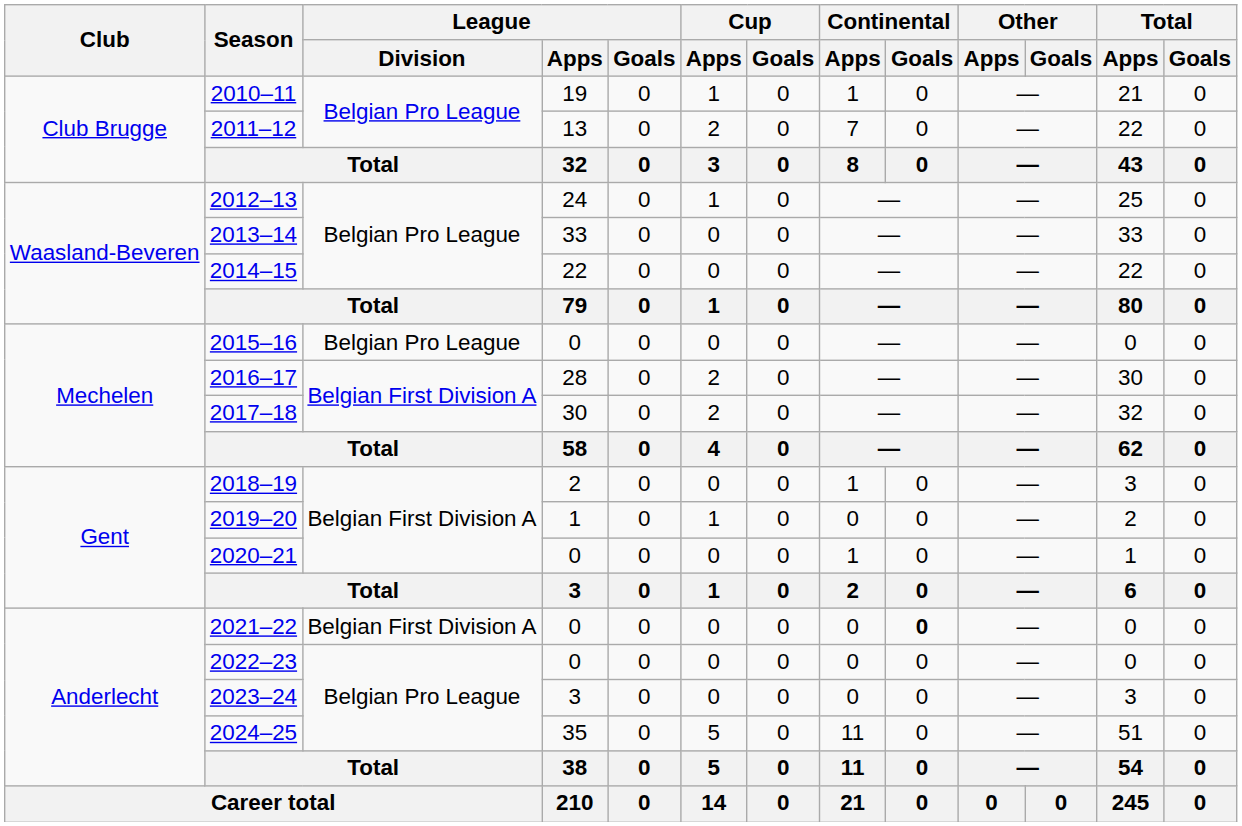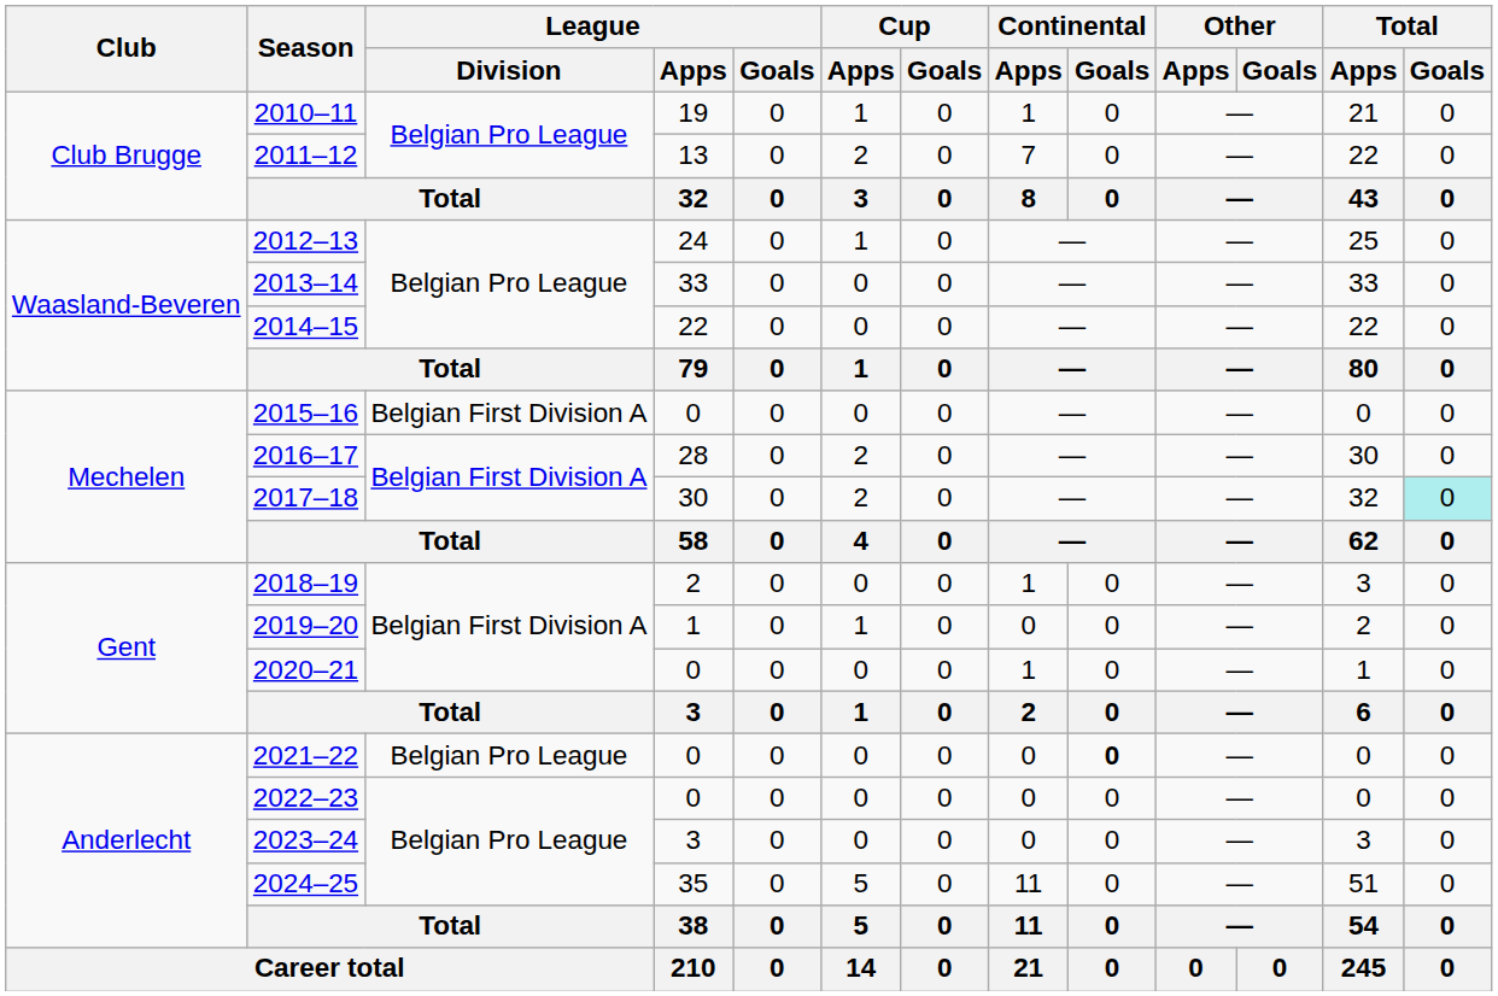 <table class="wikitable" style="text-align: center;">
 <tr>
 <th rowspan=2>Club</th>
 <th rowspan=2>Season</th>
 <th colspan=3>League</th>
 <th colspan=2>Cup</th>
 <th colspan=2>Continental</th>
 <th colspan=2>Other</th>
 <th colspan=2>Total</th>
 </tr>
 <tr>
 <th>Division</th>
 <th>Apps</th>
 <th>Goals</th>
 <th>Apps</th>
 <th>Goals</th>
 <th>Apps</th>
 <th>Goals</th>
 <th>Apps</th>
 <th>Goals</th>
 <th>Apps</th>
 <th>Goals</th>
 </tr>
 <tr>
 <td rowspan="3"><a href='#'>Club Brugge</a></td>
 <td><a href='#'>2010–11</a></td>
 <td rowspan="2"><a href='#'>Belgian Pro League</a></td>
 <td>19</td>
 <td>0</td>
 <td>1</td>
 <td>0</td>
 <td>1</td>
 <td>0</td>
 <td colspan="2">—</td>
 <td>21</td>
 <td>0</td>
 </tr>
 <tr>
 <td><a href='#'>2011–12</a></td>
 <td>13</td>
 <td>0</td>
 <td>2</td>
 <td>0</td>
 <td>7</td>
 <td>0</td>
 <td colspan="2">—</td>
 <td>22</td>
 <td>0</td>
 </tr>
 <tr>
 <th colspan=2>Total</th>
 <th>32</th>
 <th>0</th>
 <th>3</th>
 <th>0</th>
 <th>8</th>
 <th>0</th>
 <th colspan="2">—</th>
 <th>43</th>
 <th>0</th>
 </tr>
 <tr>
 <td rowspan="4"><a href='#'>Waasland-Beveren</a></td>
 <td><a href='#'>2012–13</a></td>
 <td rowspan="3">Belgian Pro League</td>
 <td>24</td>
 <td>0</td>
 <td>1</td>
 <td>0</td>
 <td colspan="2">—</td>
 <td colspan="2">—</td>
 <td>25</td>
 <td>0</td>
 </tr>
 <tr>
 <td><a href='#'>2013–14</a></td>
 <td>33</td>
 <td>0</td>
 <td>0</td>
 <td>0</td>
 <td colspan="2">—</td>
 <td colspan="2">—</td>
 <td>33</td>
 <td>0</td>
 </tr>
 <tr>
 <td><a href='#'>2014–15</a></td>
 <td>22</td>
 <td>0</td>
 <td>0</td>
 <td>0</td>
 <td colspan="2">—</td>
 <td colspan="2">—</td>
 <td>22</td>
 <td>0</td>
 </tr>
 <tr>
 <th colspan=2>Total</th>
 <th>79</th>
 <th>0</th>
 <th>1</th>
 <th>0</th>
 <th colspan="2">—</th>
 <th colspan="2">—</th>
 <th>80</th>
 <th>0</th>
 </tr>
 <tr>
 <td rowspan="4"><a href='#'>Mechelen</a></td>
 <td><a href='#'>2015–16</a></td>
-<td>Belgian Pro League</td>
+<td>Belgian First Division A</td>
 <td>0</td>
 <td>0</td>
 <td>0</td>
 <td>0</td>
 <td colspan="2">—</td>
 <td colspan="2">—</td>
 <td>0</td>
 <td>0</td>
 </tr>
 <tr>
 <td><a href='#'>2016–17</a></td>
 <td rowspan="2"><a href='#'>Belgian First Division A</a></td>
 <td>28</td>
 <td>0</td>
 <td>2</td>
 <td>0</td>
 <td colspan="2">—</td>
 <td colspan="2">—</td>
 <td>30</td>
 <td>0</td>
 </tr>
 <tr>
 <td><a href='#'>2017–18</a></td>
 <td>30</td>
 <td>0</td>
 <td>2</td>
 <td>0</td>
 <td colspan="2">—</td>
 <td colspan="2">—</td>
 <td>32</td>
-<td>0</td>
+<td style="background: paleturquoise;">0</td>
 </tr>
 <tr>
 <th colspan=2>Total</th>
 <th>58</th>
 <th>0</th>
 <th>4</th>
 <th>0</th>
 <th colspan="2">—</th>
 <th colspan="2">—</th>
 <th>62</th>
 <th>0</th>
 </tr>
 <tr>
 <td rowspan="4"><a href='#'>Gent</a></td>
 <td><a href='#'>2018–19</a></td>
 <td rowspan="3">Belgian First Division A</td>
 <td>2</td>
 <td>0</td>
 <td>0</td>
 <td>0</td>
 <td>1</td>
 <td>0</td>
 <td colspan="2">—</td>
 <td>3</td>
 <td>0</td>
 </tr>
 <tr>
 <td><a href='#'>2019–20</a></td>
 <td>1</td>
 <td>0</td>
 <td>1</td>
 <td>0</td>
 <td>0</td>
 <td>0</td>
 <td colspan="2">—</td>
 <td>2</td>
 <td>0</td>
 </tr>
 <tr>
 <td><a href='#'>2020–21</a></td>
 <td>0</td>
 <td>0</td>
 <td>0</td>
 <td>0</td>
 <td>1</td>
 <td>0</td>
 <td colspan="2">—</td>
 <td>1</td>
 <td>0</td>
 </tr>
 <tr>
 <th colspan=2>Total</th>
 <th>3</th>
 <th>0</th>
 <th>1</th>
 <th>0</th>
 <th>2</th>
 <th>0</th>
 <th colspan="2">—</th>
 <th>6</th>
 <th>0</th>
 </tr>
 <tr>
 <td rowspan="5"><a href='#'>Anderlecht</a></td>
 <td><a href='#'>2021–22</a></td>
-<td>Belgian First Division A</td>
+<td>Belgian Pro League</td>
 <td>0</td>
 <td>0</td>
 <td>0</td>
 <td>0</td>
 <td>0</td>
 <td><strong>0</strong></td>
 <td colspan="2">—</td>
 <td>0</td>
 <td>0</td>
 </tr>
 <tr>
 <td><a href='#'>2022–23</a></td>
 <td rowspan="3">Belgian Pro League</td>
 <td>0</td>
 <td>0</td>
 <td>0</td>
 <td>0</td>
 <td>0</td>
 <td>0</td>
 <td colspan="2">—</td>
 <td>0</td>
 <td>0</td>
 </tr>
 <tr>
 <td><a href='#'>2023–24</a></td>
 <td>3</td>
 <td>0</td>
 <td>0</td>
 <td>0</td>
 <td>0</td>
 <td 0>0</td>
 <td colspan="2">—</td>
 <td>3</td>
 <td>0</td>
 </tr>
 <tr>
 <td><a href='#'>2024–25</a></td>
 <td>35</td>
 <td>0</td>
 <td>5</td>
 <td>0</td>
 <td>11</td>
 <td>0</td>
 <td colspan="2">—</td>
 <td>51</td>
 <td>0</td>
 </tr>
 <tr>
 <th colspan=2>Total</th>
 <th>38</th>
 <th>0</th>
 <th>5</th>
 <th>0</th>
 <th>11</th>
 <th>0</th>
 <th colspan="2">—</th>
 <th>54</th>
 <th>0</th>
 </tr>
 <tr>
 <th colspan="3">Career total</th>
 <th>210</th>
 <th>0</th>
 <th>14</th>
 <th>0</th>
 <th>21</th>
 <th>0</th>
 <th>0</th>
 <th>0</th>
 <th>245</th>
 <th>0</th>
 </tr>
 </table>
